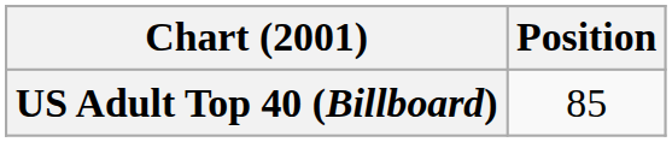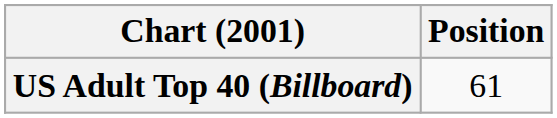 <table class="wikitable plainrowheaders" style="text-align:center">
 <tr>
 <th>Chart (2001)</th>
 <th>Position</th>
 </tr>
 <tr>
 <th scope="row">US Adult Top 40 (<em>Billboard</em>)</th>
-<td>85</td>
+<td>61</td>
 </tr>
 </table>
